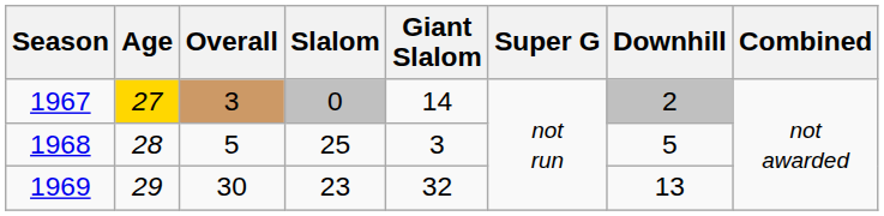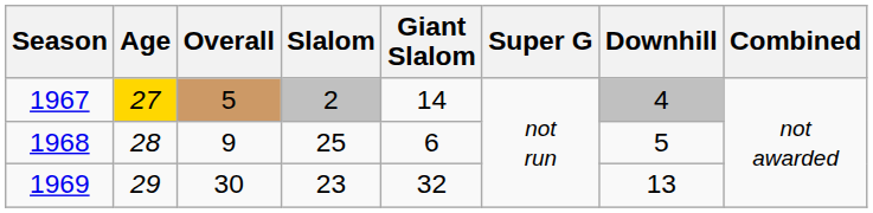 <table class=wikitable style="text-align:center">
 <tr>
 <th>Season</th>
 <th>Age</th>
 <th>Overall</th>
 <th>Slalom</th>
 <th>Giant<br>Slalom</th>
 <th>Super G</th>
 <th>Downhill</th>
 <th>Combined</th>
 </tr>
 <tr>
 <td><a href='#'>1967</a></td>
 <td style="background: gold;"><em>27</em></td>
-<td style="background:#c96;">3</td>
-<td style="background:silver;">0</td>
+<td style="background:#c96;">5</td>
+<td style="background:silver;">2</td>
 <td>14</td>
 <td rowspan=3><small><em>not<br>run</em></small></td>
-<td style="background:silver;">2</td>
+<td style="background:silver;">4</td>
 <td rowspan=3><small><em>not<br>awarded</em> </small></td>
 </tr>
 <tr>
 <td><a href='#'>1968</a></td>
 <td><em>28</em></td>
-<td>5</td>
+<td>9</td>
 <td>25</td>
-<td>3</td>
+<td>6</td>
 <td>5</td>
 </tr>
 <tr>
 <td><a href='#'>1969</a></td>
 <td><em>29</em></td>
 <td>30</td>
 <td>23</td>
 <td>32</td>
 <td>13</td>
 </tr>
 </table>
